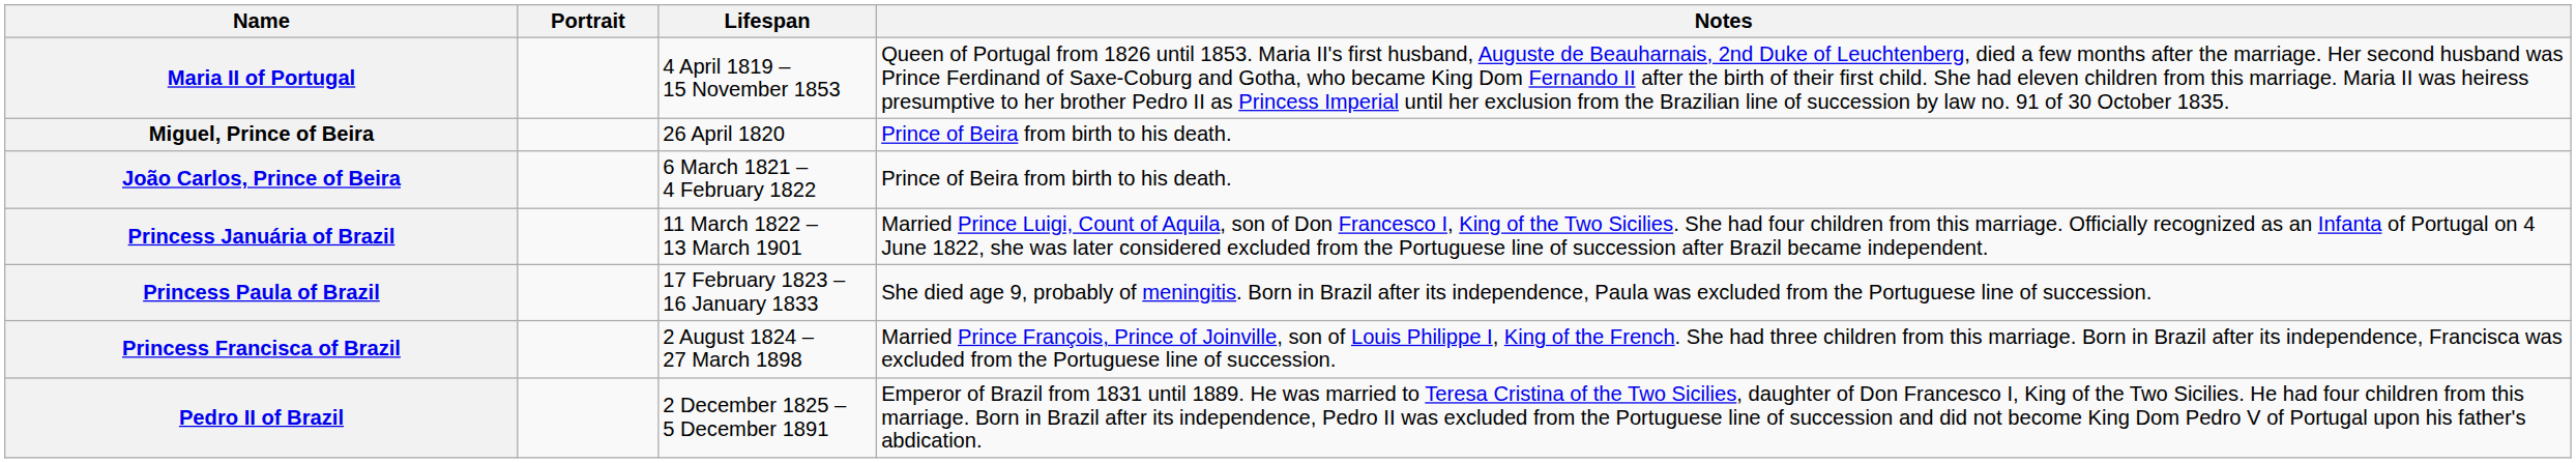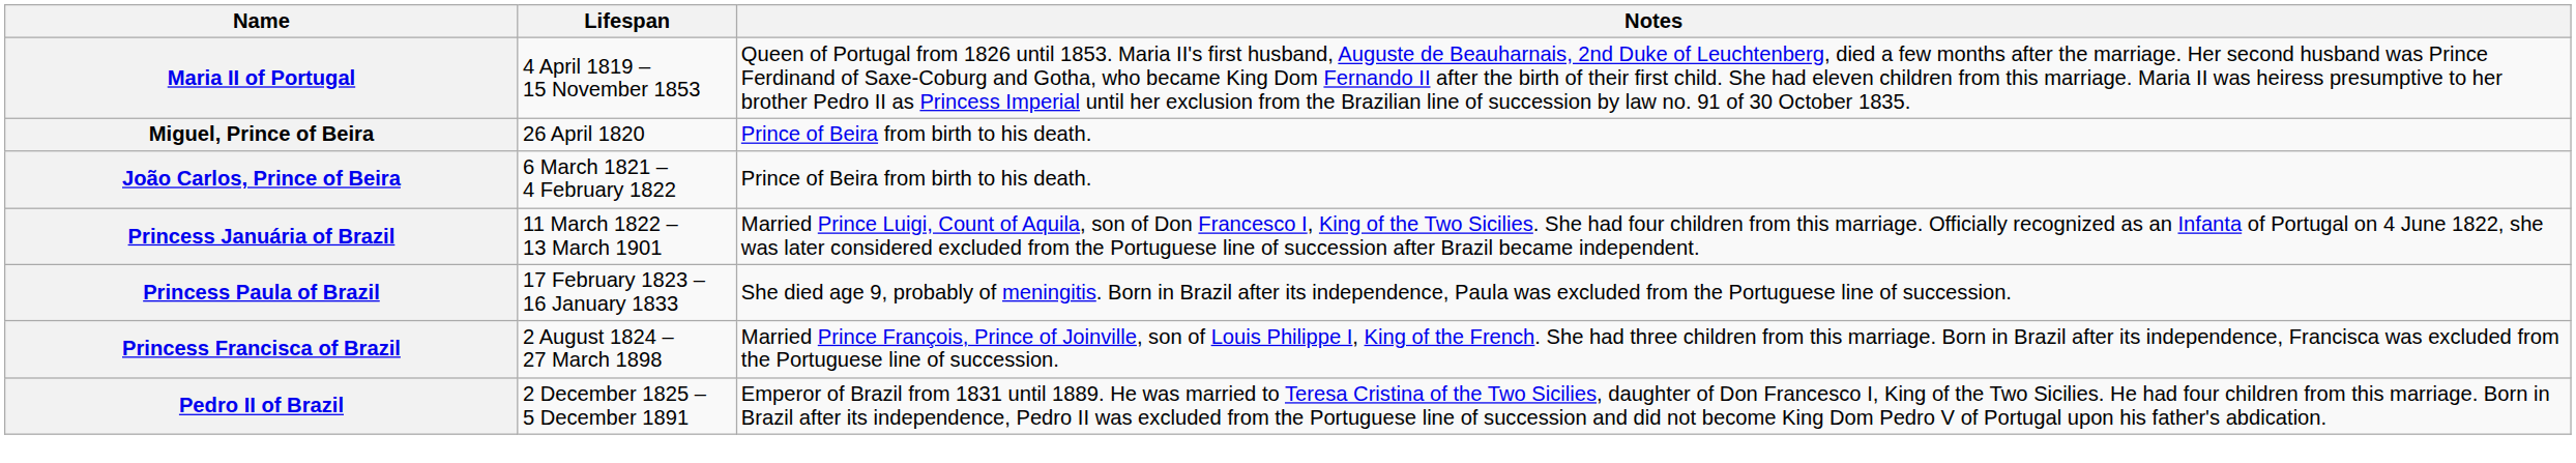 <table class="wikitable plainrowheaders">
 <tr>
 <th scope="col" style="width:  20%;">Name</th>
-<th scope="col" style="width: 100px;">Portrait</th>
 <th scope="col" style="width:  10em;">Lifespan</th>
 <th scope="col">Notes</th>
 </tr>
 <tr>
 <th scope="row"><a href='#'>Maria II of Portugal</a></th>
-<td></td>
 <td>4 April 1819 –<br>15 November 1853</td>
 <td>Queen of Portugal from 1826 until 1853. Maria II's first husband, <a href='#'>Auguste de Beauharnais, 2nd Duke of Leuchtenberg</a>, died a few months after the marriage. Her second husband was Prince Ferdinand of Saxe-Coburg and Gotha, who became King Dom <a href='#'>Fernando II</a> after the birth of their first child. She had eleven children from this marriage. Maria II was heiress presumptive to her brother Pedro II as <a href='#'>Princess Imperial</a> until her exclusion from the Brazilian line of succession by law no. 91 of 30 October 1835.</td>
 </tr>
 <tr>
 <th scope="row">Miguel, Prince of Beira</th>
-<td></td>
 <td>26 April 1820</td>
 <td><a href='#'>Prince of Beira</a> from birth to his death.</td>
 </tr>
 <tr>
 <th scope="row"><a href='#'>João Carlos, Prince of Beira</a></th>
-<td></td>
 <td>6 March 1821 –<br>4 February 1822</td>
 <td>Prince of Beira from birth to his death.</td>
 </tr>
 <tr>
 <th scope="row"><a href='#'>Princess Januária of Brazil</a></th>
-<td></td>
 <td>11 March 1822 –<br>13 March 1901</td>
 <td>Married <a href='#'>Prince Luigi, Count of Aquila</a>, son of Don <a href='#'>Francesco I</a>, <a href='#'>King of the Two Sicilies</a>. She had four children from this marriage. Officially recognized as an <a href='#'>Infanta</a> of Portugal on 4 June 1822, she was later considered excluded from the Portuguese line of succession after Brazil became independent.</td>
 </tr>
 <tr>
 <th scope="row"><a href='#'>Princess Paula of Brazil</a></th>
-<td></td>
 <td>17 February 1823 –<br>16 January 1833</td>
 <td>She died age 9, probably of <a href='#'>meningitis</a>. Born in Brazil after its independence, Paula was excluded from the Portuguese line of succession.</td>
 </tr>
 <tr>
 <th scope="row"><a href='#'>Princess Francisca of Brazil</a></th>
-<td></td>
 <td>2 August 1824 –<br>27 March 1898</td>
 <td>Married <a href='#'>Prince François, Prince of Joinville</a>, son of <a href='#'>Louis Philippe I</a>, <a href='#'>King of the French</a>. She had three children from this marriage. Born in Brazil after its independence, Francisca was excluded from the Portuguese line of succession.</td>
 </tr>
 <tr>
 <th scope="row"><a href='#'>Pedro II of Brazil</a></th>
-<td></td>
 <td>2 December 1825 –<br>5 December 1891</td>
 <td>Emperor of Brazil from 1831 until 1889. He was married to <a href='#'>Teresa Cristina of the Two Sicilies</a>, daughter of Don Francesco I, King of the Two Sicilies. He had four children from this marriage. Born in Brazil after its independence, Pedro II was excluded from the Portuguese line of succession and did not become King Dom Pedro V of Portugal upon his father's abdication.</td>
 </tr>
 </table>
